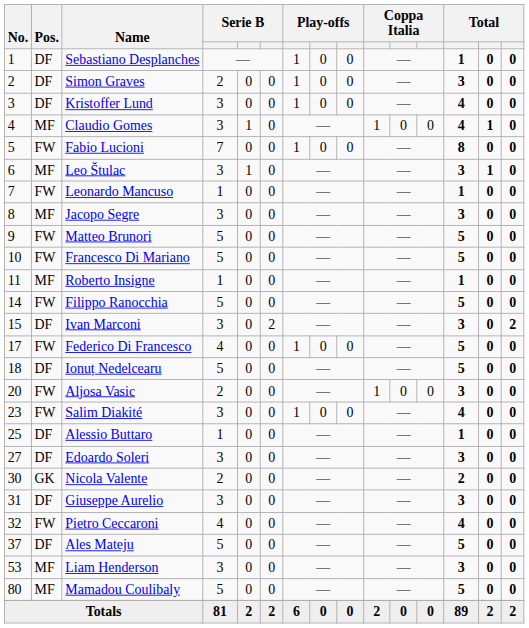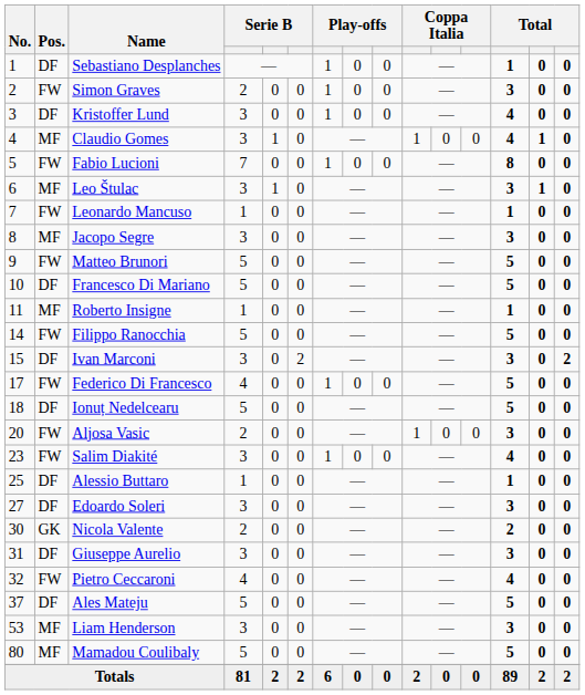 <table class="wikitable sortable" style="text-align:center">
 <tr>
 <th rowspan="2" valign="bottom">No.</th>
 <th rowspan="2" valign="bottom">Pos.</th>
 <th rowspan="2" valign="bottom">Name</th>
 <th colspan="3" width="85">Serie B</th>
 <th colspan="3" width="85">Play-offs</th>
 <th colspan="3" width="85">Coppa Italia</th>
 <th colspan="3" width="85">Total</th>
 </tr>
 <tr>
 <th></th>
 <th></th>
 <th></th>
 <th></th>
 <th></th>
 <th></th>
 <th></th>
 <th></th>
 <th></th>
 <th></th>
 <th></th>
 <th></th>
 </tr>
 <tr>
 <td align="left">1</td>
 <td align="left">DF</td>
 <td align="left"> <a href='#'>Sebastiano Desplanches</a></td>
 <td colspan="3">—</td>
 <td>1</td>
 <td>0</td>
 <td>0</td>
 <td colspan="3">—</td>
 <td><strong>1</strong></td>
 <td><strong>0</strong></td>
 <td><strong>0</strong></td>
 </tr>
 <tr>
 <td align="left">2</td>
-<td align="left">DF</td>
+<td align="left">FW</td>
 <td align="left"> <a href='#'>Simon Graves</a></td>
 <td>2</td>
 <td>0</td>
 <td>0</td>
 <td>1</td>
 <td>0</td>
 <td>0</td>
 <td colspan="3">—</td>
 <td><strong>3</strong></td>
 <td><strong>0</strong></td>
 <td><strong>0</strong></td>
 </tr>
 <tr>
 <td align="left">3</td>
 <td align="left">DF</td>
 <td align="left"> <a href='#'>Kristoffer Lund</a></td>
 <td>3</td>
 <td>0</td>
 <td>0</td>
 <td>1</td>
 <td>0</td>
 <td>0</td>
 <td colspan="3">—</td>
 <td><strong>4</strong></td>
 <td><strong>0</strong></td>
 <td><strong>0</strong></td>
 </tr>
 <tr>
 <td align="left">4</td>
 <td align="left">MF</td>
 <td align="left"> <a href='#'>Claudio Gomes</a></td>
 <td>3</td>
 <td>1</td>
 <td>0</td>
 <td colspan="3">—</td>
 <td>1</td>
 <td>0</td>
 <td>0</td>
 <td><strong>4</strong></td>
 <td><strong>1</strong></td>
 <td><strong>0</strong></td>
 </tr>
 <tr>
 <td align="left">5</td>
 <td align="left">FW</td>
 <td align="left"> <a href='#'>Fabio Lucioni</a></td>
 <td>7</td>
 <td>0</td>
 <td>0</td>
 <td>1</td>
 <td>0</td>
 <td>0</td>
 <td colspan="3">—</td>
 <td><strong>8</strong></td>
 <td><strong>0</strong></td>
 <td><strong>0</strong></td>
 </tr>
 <tr>
 <td align="left">6</td>
 <td align="left">MF</td>
 <td align="left"> <a href='#'>Leo Štulac</a></td>
 <td>3</td>
 <td>1</td>
 <td>0</td>
 <td colspan="3">—</td>
 <td colspan="3">—</td>
 <td><strong>3</strong></td>
 <td><strong>1</strong></td>
 <td><strong>0</strong></td>
 </tr>
 <tr>
 <td align="left">7</td>
 <td align="left">FW</td>
 <td align="left"> <a href='#'>Leonardo Mancuso</a></td>
 <td>1</td>
 <td>0</td>
 <td>0</td>
 <td colspan="3">—</td>
 <td colspan="3">—</td>
 <td><strong>1</strong></td>
 <td><strong>0</strong></td>
 <td><strong>0</strong></td>
 </tr>
 <tr>
 <td align="left">8</td>
 <td align="left">MF</td>
 <td align="left"> <a href='#'>Jacopo Segre</a></td>
 <td>3</td>
 <td>0</td>
 <td>0</td>
 <td colspan="3">—</td>
 <td colspan="3">—</td>
 <td><strong>3</strong></td>
 <td><strong>0</strong></td>
 <td><strong>0</strong></td>
 </tr>
 <tr>
 <td align="left">9</td>
 <td align="left">FW</td>
 <td align="left"> <a href='#'>Matteo Brunori</a></td>
 <td>5</td>
 <td>0</td>
 <td>0</td>
 <td colspan="3">—</td>
 <td colspan="3">—</td>
 <td><strong>5</strong></td>
 <td><strong>0</strong></td>
 <td><strong>0</strong></td>
 </tr>
 <tr>
 <td align="left">10</td>
-<td align="left">FW</td>
+<td align="left">DF</td>
 <td align="left"> <a href='#'>Francesco Di Mariano</a></td>
 <td>5</td>
 <td>0</td>
 <td>0</td>
 <td colspan="3">—</td>
 <td colspan="3">—</td>
 <td><strong>5</strong></td>
 <td><strong>0</strong></td>
 <td><strong>0</strong></td>
 </tr>
 <tr>
 <td align="left">11</td>
 <td align="left">MF</td>
 <td align="left"> <a href='#'>Roberto Insigne</a></td>
 <td>1</td>
 <td>0</td>
 <td>0</td>
 <td colspan="3">—</td>
 <td colspan="3">—</td>
 <td><strong>1</strong></td>
 <td><strong>0</strong></td>
 <td><strong>0</strong></td>
 </tr>
 <tr>
 <td align="left">14</td>
 <td align="left">FW</td>
 <td align="left"> <a href='#'>Filippo Ranocchia</a></td>
 <td>5</td>
 <td>0</td>
 <td>0</td>
 <td colspan="3">—</td>
 <td colspan="3">—</td>
 <td><strong>5</strong></td>
 <td><strong>0</strong></td>
 <td><strong>0</strong></td>
 </tr>
 <tr>
 <td align="left">15</td>
 <td align="left">DF</td>
 <td align="left"> <a href='#'>Ivan Marconi</a></td>
 <td>3</td>
 <td>0</td>
 <td>2</td>
 <td colspan="3">—</td>
 <td colspan="3">—</td>
 <td><strong>3</strong></td>
 <td><strong>0</strong></td>
 <td><strong>2</strong></td>
 </tr>
 <tr>
 <td align="left">17</td>
 <td align="left">FW</td>
 <td align="left"> <a href='#'>Federico Di Francesco</a></td>
 <td>4</td>
 <td>0</td>
 <td>0</td>
 <td>1</td>
 <td>0</td>
 <td>0</td>
 <td colspan="3">—</td>
 <td><strong>5</strong></td>
 <td><strong>0</strong></td>
 <td><strong>0</strong></td>
 </tr>
 <tr>
 <td align="left">18</td>
 <td align="left">DF</td>
 <td align="left"> <a href='#'>Ionuț Nedelcearu</a></td>
 <td>5</td>
 <td>0</td>
 <td>0</td>
 <td colspan="3">—</td>
 <td colspan="3">—</td>
 <td><strong>5</strong></td>
 <td><strong>0</strong></td>
 <td><strong>0</strong></td>
 </tr>
 <tr>
 <td align="left">20</td>
 <td align="left">FW</td>
 <td align="left"> <a href='#'>Aljosa Vasic</a></td>
 <td>2</td>
 <td>0</td>
 <td>0</td>
 <td colspan="3">—</td>
 <td>1</td>
 <td>0</td>
 <td>0</td>
 <td><strong>3</strong></td>
 <td><strong>0</strong></td>
 <td><strong>0</strong></td>
 </tr>
 <tr>
 <td align="left">23</td>
 <td align="left">FW</td>
 <td align="left"> <a href='#'>Salim Diakité</a></td>
 <td>3</td>
 <td>0</td>
 <td>0</td>
 <td>1</td>
 <td>0</td>
 <td>0</td>
 <td colspan="3">—</td>
 <td><strong>4</strong></td>
 <td><strong>0</strong></td>
 <td><strong>0</strong></td>
 </tr>
 <tr>
 <td align="left">25</td>
 <td align="left">DF</td>
 <td align="left"> <a href='#'>Alessio Buttaro</a></td>
 <td>1</td>
 <td>0</td>
 <td>0</td>
 <td colspan="3">—</td>
 <td colspan="3">—</td>
 <td><strong>1</strong></td>
 <td><strong>0</strong></td>
 <td><strong>0</strong></td>
 </tr>
 <tr>
 <td align="left">27</td>
 <td align="left">DF</td>
 <td align="left"> <a href='#'>Edoardo Soleri</a></td>
 <td>3</td>
 <td>0</td>
 <td>0</td>
 <td colspan="3">—</td>
 <td colspan="3">—</td>
 <td><strong>3</strong></td>
 <td><strong>0</strong></td>
 <td><strong>0</strong></td>
 </tr>
 <tr>
 <td align="left">30</td>
 <td align="left">GK</td>
 <td align="left"> <a href='#'>Nicola Valente</a></td>
 <td>2</td>
 <td>0</td>
 <td>0</td>
 <td colspan="3">—</td>
 <td colspan="3">—</td>
 <td><strong>2</strong></td>
 <td><strong>0</strong></td>
 <td><strong>0</strong></td>
 </tr>
 <tr>
 <td align="left">31</td>
 <td align="left">DF</td>
 <td align="left"> <a href='#'>Giuseppe Aurelio</a></td>
 <td>3</td>
 <td>0</td>
 <td>0</td>
 <td colspan="3">—</td>
 <td colspan="3">—</td>
 <td><strong>3</strong></td>
 <td><strong>0</strong></td>
 <td><strong>0</strong></td>
 </tr>
 <tr>
 <td align="left">32</td>
 <td align="left">FW</td>
 <td align="left"> <a href='#'>Pietro Ceccaroni</a></td>
 <td>4</td>
 <td>0</td>
 <td>0</td>
 <td colspan="3">—</td>
 <td colspan="3">—</td>
 <td><strong>4</strong></td>
 <td><strong>0</strong></td>
 <td><strong>0</strong></td>
 </tr>
 <tr>
 <td align="left">37</td>
 <td align="left">DF</td>
 <td align="left"> <a href='#'>Ales Mateju</a></td>
 <td>5</td>
 <td>0</td>
 <td>0</td>
 <td colspan="3">—</td>
 <td colspan="3">—</td>
 <td><strong>5</strong></td>
 <td><strong>0</strong></td>
 <td><strong>0</strong></td>
 </tr>
 <tr>
 <td align="left">53</td>
 <td align="left">MF</td>
 <td align="left"> <a href='#'>Liam Henderson</a></td>
 <td>3</td>
 <td>0</td>
 <td>0</td>
 <td colspan="3">—</td>
 <td colspan="3">—</td>
 <td><strong>3</strong></td>
 <td><strong>0</strong></td>
 <td><strong>0</strong></td>
 </tr>
 <tr>
 <td align="left">80</td>
 <td align="left">MF</td>
 <td align="left"> <a href='#'>Mamadou Coulibaly</a></td>
 <td>5</td>
 <td>0</td>
 <td>0</td>
 <td colspan="3">—</td>
 <td colspan="3">—</td>
 <td><strong>5</strong></td>
 <td><strong>0</strong></td>
 <td><strong>0</strong></td>
 </tr>
 <tr>
 </tr>
 <tr bgcolor="#EFEFEF">
 <td colspan="3"><strong>Totals</strong></td>
 <td><strong>81</strong></td>
 <td><strong>2</strong></td>
 <td><strong>2</strong></td>
 <td><strong>6</strong></td>
 <td><strong>0</strong></td>
 <td><strong>0</strong></td>
 <td><strong>2</strong></td>
 <td><strong>0</strong></td>
 <td><strong>0</strong></td>
 <td><strong>89</strong></td>
 <td><strong>2</strong></td>
 <td><strong>2</strong></td>
 </tr>
 </table>
